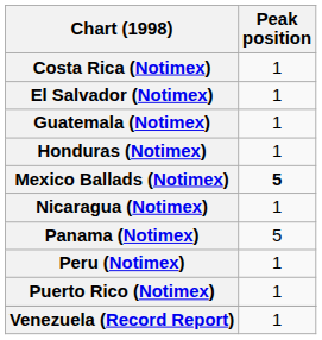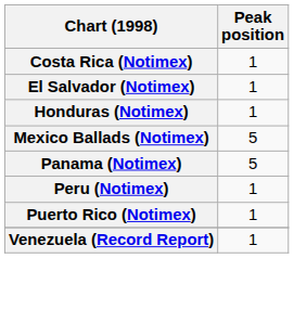 <table class="wikitable sortable plainrowheaders" style="text-align:center">
 <tr>
 <th>Chart (1998)</th>
 <th>Peak<br>position</th>
 </tr>
 <tr>
 <th scope="row">Costa Rica (<a href='#'>Notimex</a>)</th>
 <td>1</td>
 </tr>
 <tr>
 <th scope="row">El Salvador (<a href='#'>Notimex</a>)</th>
 <td>1</td>
 </tr>
 <tr>
-<th scope="row">Guatemala (<a href='#'>Notimex</a>)</th>
-<td>1</td>
-</tr>
-<tr>
 <th scope="row">Honduras (<a href='#'>Notimex</a>)</th>
 <td>1</td>
 </tr>
 <tr>
 <th scope="row">Mexico Ballads (<a href='#'>Notimex</a>)</th>
-<td align="center"><strong>5</strong></td>
-</tr>
-<tr>
-<th scope="row">Nicaragua (<a href='#'>Notimex</a>)</th>
-<td>1</td>
+<td align="center">5</td>
 </tr>
 <tr>
 <th scope="row">Panama (<a href='#'>Notimex</a>)</th>
 <td>5</td>
 </tr>
 <tr>
 <th scope="row">Peru (<a href='#'>Notimex</a>)</th>
 <td>1</td>
 </tr>
 <tr>
 <th scope="row">Puerto Rico (<a href='#'>Notimex</a>)</th>
 <td>1</td>
 </tr>
 <tr>
 </tr>
 <tr>
 </tr>
 <tr>
 </tr>
 <tr>
 <th scope="row">Venezuela (<a href='#'>Record Report</a>)</th>
 <td>1</td>
 </tr>
 </table>
